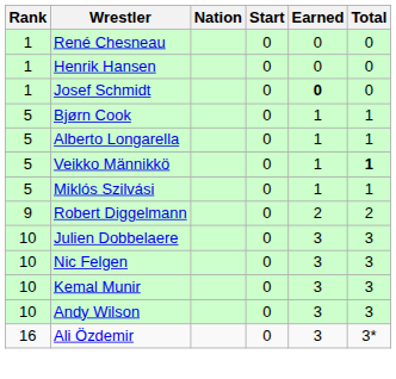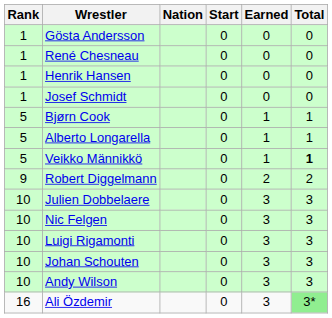 <table class="wikitable sortable" style="text-align:center;">
 <tr>
 <th>Rank</th>
 <th>Wrestler</th>
 <th>Nation</th>
 <th>Start</th>
 <th>Earned</th>
 <th>Total</th>
+</tr>
+<tr style="background:#cfc;">
+<td>1</td>
+<td align=left><a href='#'>Gösta Andersson</a></td>
+<td align=left></td>
+<td>0</td>
+<td>0</td>
+<td>0</td>
 </tr>
 <tr style="background:#cfc;">
 <td>1</td>
 <td align=left><a href='#'>René Chesneau</a></td>
 <td align=left></td>
 <td>0</td>
 <td>0</td>
 <td>0</td>
 </tr>
 <tr style="background:#cfc;">
 <td>1</td>
 <td align=left><a href='#'>Henrik Hansen</a></td>
 <td align=left></td>
 <td>0</td>
 <td>0</td>
 <td>0</td>
 </tr>
 <tr style="background:#cfc;">
 <td>1</td>
 <td align=left><a href='#'>Josef Schmidt</a></td>
 <td align=left></td>
 <td>0</td>
-<td><strong>0</strong></td>
+<td>0</td>
 <td>0</td>
 </tr>
 <tr style="background:#cfc;">
 <td>5</td>
 <td align=left><a href='#'>Bjørn Cook</a></td>
 <td align=left></td>
 <td>0</td>
 <td>1</td>
 <td>1</td>
 </tr>
 <tr style="background:#cfc;">
 <td>5</td>
 <td align=left><a href='#'>Alberto Longarella</a></td>
 <td align=left></td>
 <td>0</td>
 <td>1</td>
 <td>1</td>
 </tr>
 <tr style="background:#cfc;">
 <td>5</td>
 <td align=left><a href='#'>Veikko Männikkö</a></td>
 <td align=left></td>
 <td>0</td>
 <td>1</td>
 <td><strong>1</strong></td>
 </tr>
 <tr style="background:#cfc;">
-<td>5</td>
-<td align=left><a href='#'>Miklós Szilvási</a></td>
-<td align=left></td>
-<td>0</td>
-<td>1</td>
-<td>1</td>
-</tr>
-<tr style="background:#cfc;">
 <td>9</td>
 <td align=left><a href='#'>Robert Diggelmann</a></td>
 <td align=left></td>
 <td>0</td>
 <td>2</td>
 <td>2</td>
 </tr>
 <tr style="background:#cfc;">
 <td>10</td>
 <td align=left><a href='#'>Julien Dobbelaere</a></td>
 <td align=left></td>
 <td>0</td>
 <td>3</td>
 <td>3</td>
 </tr>
 <tr style="background:#cfc;">
 <td>10</td>
 <td align=left><a href='#'>Nic Felgen</a></td>
 <td align=left></td>
 <td>0</td>
 <td>3</td>
 <td>3</td>
 </tr>
 <tr style="background:#cfc;">
 <td>10</td>
-<td align=left><a href='#'>Kemal Munir</a></td>
+<td align=left><a href='#'>Luigi Rigamonti</a></td>
+<td align=left></td>
+<td>0</td>
+<td>3</td>
+<td>3</td>
+</tr>
+<tr style="background:#cfc;">
+<td>10</td>
+<td align=left><a href='#'>Johan Schouten</a></td>
 <td align=left></td>
 <td>0</td>
 <td>3</td>
 <td>3</td>
 </tr>
 <tr style="background:#cfc;">
 <td>10</td>
 <td align=left><a href='#'>Andy Wilson</a></td>
 <td align=left></td>
 <td>0</td>
 <td>3</td>
 <td>3</td>
 </tr>
 <tr>
 <td>16</td>
 <td align=left><a href='#'>Ali Özdemir</a></td>
 <td align=left></td>
 <td>0</td>
 <td>3</td>
-<td>3*</td>
+<td style="background: lightgreen;">3*</td>
 </tr>
 </table>
